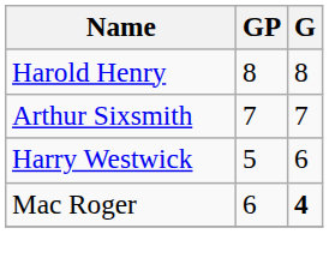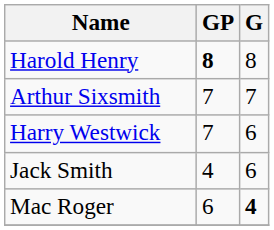 <table class="wikitable">
 <tr>
 <th width=125>Name</th>
 <th>GP</th>
 <th>G</th>
 </tr>
 <tr>
 <td><a href='#'>Harold Henry</a></td>
-<td>8</td>
+<td><strong>8</strong></td>
 <td>8</td>
 </tr>
 <tr>
 <td><a href='#'>Arthur Sixsmith</a></td>
 <td>7</td>
 <td>7</td>
 </tr>
 <tr>
 <td><a href='#'>Harry Westwick</a></td>
-<td>5</td>
+<td>7</td>
+<td>6</td>
+</tr>
+<tr>
+<td>Jack Smith</td>
+<td>4</td>
 <td>6</td>
 </tr>
 <tr>
 <td>Mac Roger</td>
 <td>6</td>
 <td><strong>4</strong></td>
 </tr>
 <tr>
 </tr>
 </table>
